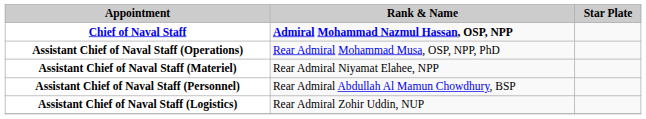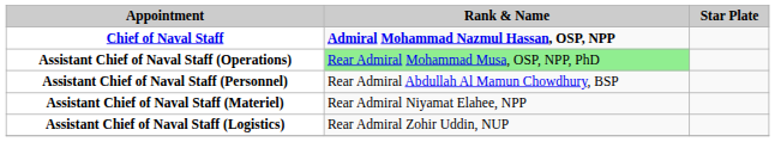 <table class="wikitable" style="width:70%; margin:0 auto;">
 <tr>
 <th style="background:#ccc;">Appointment</th>
 <th style="background:#ccc;">Rank & Name</th>
 <th style="background:#ccc;">Star Plate</th>
 </tr>
 <tr>
 <td ! style="text-align:center; background: #FFFFFF;"><strong><a href='#'>Chief of Naval Staff</a></strong></td>
 <td><strong><a href='#'>Admiral</a> <a href='#'>Mohammad Nazmul Hassan</a>, OSP, NPP</strong></td>
 <td></td>
 </tr>
 <tr>
 <td ! style="text-align:center; background:#FFFFFF;"><strong>Assistant Chief of Naval Staff (Operations)</strong></td>
-<td><a href='#'>Rear Admiral</a> <a href='#'>Mohammad Musa</a>, OSP, NPP, PhD</td>
+<td style="background: lightgreen;"><a href='#'>Rear Admiral</a> <a href='#'>Mohammad Musa</a>, OSP, NPP, PhD</td>
+<td></td>
+</tr>
+<tr>
+<td ! style="text-align:center; background:#FFFFFF;"><strong>Assistant Chief of Naval Staff (Personnel)</strong></td>
+<td>Rear Admiral <a href='#'>Abdullah Al Mamun Chowdhury</a>, BSP</td>
 <td></td>
 </tr>
 <tr>
 <td ! style="text-align:center; background:#FFFFFF;"><strong>Assistant Chief of Naval Staff (Materiel)</strong></td>
 <td>Rear Admiral Niyamat Elahee, NPP</td>
-<td></td>
-</tr>
-<tr>
-<td ! style="text-align:center; background:#FFFFFF;"><strong>Assistant Chief of Naval Staff (Personnel)</strong></td>
-<td>Rear Admiral <a href='#'>Abdullah Al Mamun Chowdhury</a>, BSP</td>
 <td></td>
 </tr>
 <tr>
 <td ! style="text-align:center; background:#FFFFFF;"><strong>Assistant Chief of Naval Staff (Logistics)</strong></td>
 <td>Rear Admiral Zohir Uddin, NUP</td>
 <td></td>
 </tr>
 <tr>
 </tr>
 </table>
